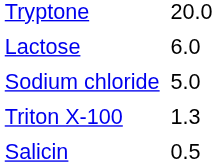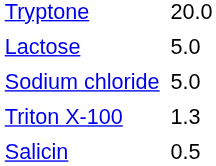 <table cellpadding="3">
 <tr -->
 <td><a href='#'>Tryptone</a></td>
 <td>20.0</td>
 </tr>
 <tr -->
 <td><a href='#'>Lactose</a></td>
-<td>6.0</td>
+<td>5.0</td>
 </tr>
 <tr -->
 <td><a href='#'>Sodium chloride</a></td>
 <td>5.0</td>
 </tr>
 <tr -->
 <td><a href='#'>Triton X-100</a></td>
 <td>1.3</td>
 </tr>
 <tr -->
 <td><a href='#'>Salicin</a></td>
 <td>0.5</td>
 </tr>
 <tr -->
 </tr>
 </table>
